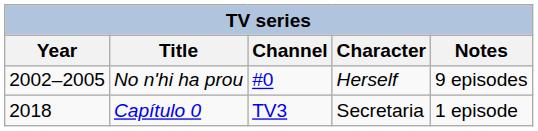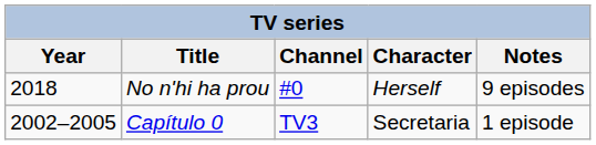 <table class="wikitable" style="font-size: 90%;">
 <tr>
 <th colspan=5 style="background:#B0C4DE;">TV series</th>
 </tr>
 <tr>
 <th>Year</th>
 <th>Title</th>
 <th>Channel</th>
 <th>Character</th>
 <th>Notes</th>
 </tr>
 <tr>
-<td>2002–2005</td>
+<td>2018</td>
 <td><em>No n'hi ha prou</em></td>
 <td><a href='#'>#0</a></td>
 <td><em>Herself</em></td>
 <td>9 episodes</td>
 </tr>
 <tr>
-<td>2018</td>
+<td>2002–2005</td>
 <td><em><a href='#'>Capítulo 0</a></em></td>
 <td><a href='#'>TV3</a></td>
 <td>Secretaria</td>
 <td>1 episode</td>
 </tr>
 </table>
